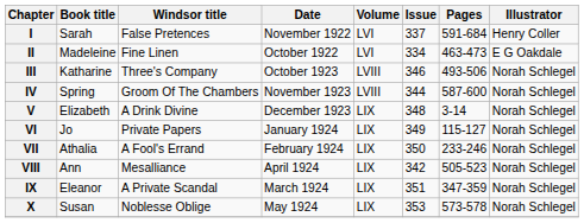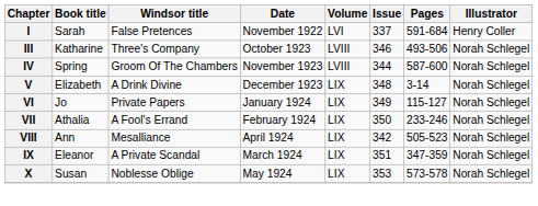 <table class="wikitable plainrowheaders sortable" style="margin-right: 0;">
 <tr>
 <th scope="col">Chapter</th>
 <th scope="col">Book title</th>
 <th scope="col">Windsor title</th>
 <th scope="col">Date</th>
 <th scope="col">Volume</th>
 <th scope="col">Issue</th>
 <th scope="col">Pages</th>
 <th scope="col">Illustrator</th>
 </tr>
 <tr>
 <th scope="row">I</th>
 <td>Sarah</td>
 <td>False Pretences</td>
 <td>November 1922</td>
 <td>LVI</td>
 <td>337</td>
 <td>591-684</td>
 <td>Henry Coller</td>
-</tr>
-<tr>
-<th scope="row">II</th>
-<td>Madeleine</td>
-<td>Fine Linen</td>
-<td>October 1922</td>
-<td>LVI</td>
-<td>334</td>
-<td>463-473</td>
-<td>E G Oakdale</td>
 </tr>
 <tr>
 <th scope="row">III</th>
 <td>Katharine</td>
 <td>Three's Company</td>
 <td>October 1923</td>
 <td>LVIII</td>
 <td>346</td>
 <td>493-506</td>
 <td>Norah Schlegel</td>
 </tr>
 <tr>
 <th scope="row">IV</th>
 <td>Spring</td>
 <td>Groom Of The Chambers</td>
 <td>November 1923</td>
 <td>LVIII</td>
 <td>344</td>
 <td>587-600</td>
 <td>Norah Schlegel</td>
 </tr>
 <tr>
 <th scope="row">V</th>
 <td>Elizabeth</td>
 <td>A Drink Divine</td>
 <td>December 1923</td>
 <td>LIX</td>
 <td>348</td>
 <td>3-14</td>
 <td>Norah Schlegel</td>
 </tr>
 <tr>
 <th scope="row">VI</th>
 <td>Jo</td>
 <td>Private Papers</td>
 <td>January 1924</td>
 <td>LIX</td>
 <td>349</td>
 <td>115-127</td>
 <td>Norah Schlegel</td>
 </tr>
 <tr>
 <th scope="row">VII</th>
 <td>Athalia</td>
 <td>A Fool's Errand</td>
 <td>February 1924</td>
 <td>LIX</td>
 <td>350</td>
 <td>233-246</td>
 <td>Norah Schlegel</td>
 </tr>
 <tr>
 <th scope="row">VIII</th>
 <td>Ann</td>
 <td>Mesalliance</td>
 <td>April 1924</td>
 <td>LIX</td>
 <td>342</td>
 <td>505-523</td>
 <td>Norah Schlegel</td>
 </tr>
 <tr>
 <th scope="row">IX</th>
 <td>Eleanor</td>
 <td>A Private Scandal</td>
 <td>March 1924</td>
 <td>LIX</td>
 <td>351</td>
 <td>347-359</td>
 <td>Norah Schlegel</td>
 </tr>
 <tr>
 <th scope="row">X</th>
 <td>Susan</td>
 <td>Noblesse Oblige</td>
 <td>May 1924</td>
 <td>LIX</td>
 <td>353</td>
 <td>573-578</td>
 <td>Norah Schlegel</td>
 </tr>
 <tr>
 </tr>
 </table>
